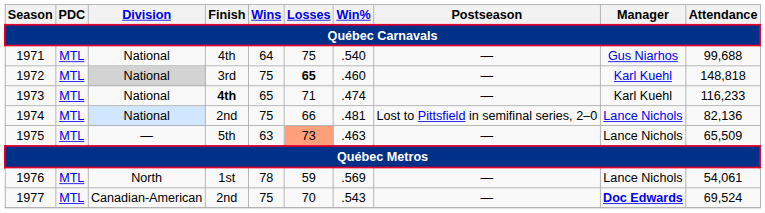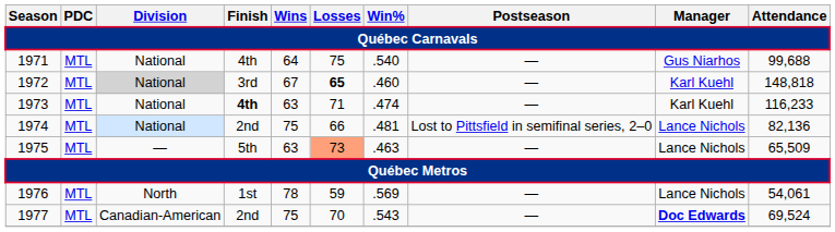 <table class="wikitable" style="text-align:center; font-size:95%">
 <tr>
 <th scope="col">Season</th>
 <th scope="col">PDC</th>
 <th scope="col"><a href='#'>Division</a></th>
 <th scope="col">Finish</th>
 <th scope="col"><a href='#'>Wins</a></th>
 <th scope="col"><a href='#'>Losses</a></th>
 <th scope="col"><a href='#'>Win%</a></th>
 <th scope="col">Postseason</th>
 <th scope="col">Manager</th>
 <th scope="col">Attendance</th>
 </tr>
 <tr>
 <td align="center" colspan="11" style="background: #003087; color: white; border:2px solid #E4002B"><strong>Québec Carnavals</strong></td>
 </tr>
 <tr>
 <td>1971</td>
 <td><a href='#'>MTL</a></td>
 <td>National</td>
 <td>4th</td>
 <td>64</td>
 <td>75</td>
 <td>.540</td>
 <td>—</td>
 <td><a href='#'>Gus Niarhos</a></td>
 <td>99,688</td>
 </tr>
 <tr>
 <td>1972</td>
 <td><a href='#'>MTL</a></td>
 <td style="background: lightgrey;">National</td>
 <td>3rd</td>
-<td>75</td>
+<td>67</td>
 <td><strong>65</strong></td>
 <td>.460</td>
 <td>—</td>
 <td><a href='#'>Karl Kuehl</a></td>
 <td>148,818</td>
 </tr>
 <tr>
 <td>1973</td>
 <td><a href='#'>MTL</a></td>
 <td>National</td>
 <td><strong>4th</strong></td>
-<td>65</td>
+<td>63</td>
 <td>71</td>
 <td>.474</td>
 <td>—</td>
 <td>Karl Kuehl</td>
 <td>116,233</td>
 </tr>
 <tr>
 <td>1974</td>
 <td><a href='#'>MTL</a></td>
 <td bgcolor="#D0E7FF">National</td>
 <td>2nd</td>
 <td>75</td>
 <td>66</td>
 <td>.481</td>
 <td>Lost to <a href='#'>Pittsfield</a> in semifinal series, 2–0</td>
 <td><a href='#'>Lance Nichols</a></td>
 <td>82,136</td>
 </tr>
 <tr>
 <td>1975</td>
 <td><a href='#'>MTL</a></td>
 <td>—</td>
 <td>5th</td>
 <td>63</td>
 <td style="background: lightsalmon;">73</td>
 <td>.463</td>
 <td>—</td>
 <td>Lance Nichols</td>
 <td>65,509</td>
 </tr>
 <tr>
 <td align="center" colspan="11" style="background: #003087; color: white; border:2px solid #E4002B"><strong>Québec Metros</strong></td>
 </tr>
 <tr>
 <td>1976</td>
 <td><a href='#'>MTL</a></td>
 <td>North</td>
 <td>1st</td>
 <td>78</td>
 <td>59</td>
 <td>.569</td>
 <td>—</td>
 <td>Lance Nichols</td>
 <td>54,061</td>
 </tr>
 <tr>
 <td>1977</td>
 <td><a href='#'>MTL</a></td>
 <td>Canadian-American</td>
 <td>2nd</td>
 <td>75</td>
 <td>70</td>
 <td>.543</td>
 <td>—</td>
 <td><strong><a href='#'>Doc Edwards</a></strong></td>
 <td>69,524</td>
 </tr>
 <tr>
 </tr>
 </table>
